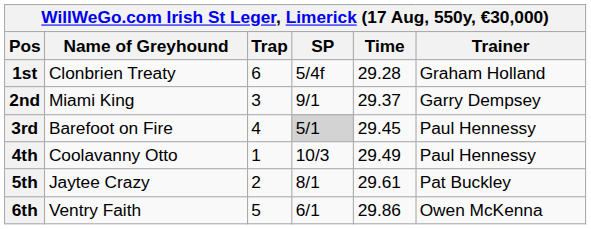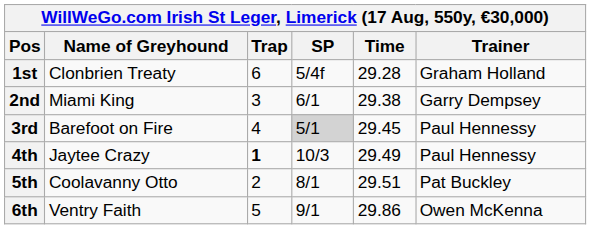 <table class="wikitable">
 <tr>
 <th colspan="6"><a href='#'>WillWeGo.com Irish St Leger</a>, <a href='#'>Limerick</a> (17 Aug, 550y, €30,000)</th>
 </tr>
 <tr>
 <th width=30>Pos</th>
 <th width=180>Name of Greyhound</th>
 <th width=30>Trap</th>
 <th width=50>SP</th>
 <th width=50>Time</th>
 <th width=150>Trainer</th>
 </tr>
 <tr>
 <th>1st</th>
 <td>Clonbrien Treaty</td>
 <td>6</td>
 <td>5/4f</td>
 <td>29.28</td>
 <td>Graham Holland</td>
 </tr>
 <tr>
 <th>2nd</th>
 <td>Miami King</td>
 <td>3</td>
-<td>9/1</td>
-<td>29.37</td>
+<td>6/1</td>
+<td>29.38</td>
 <td>Garry Dempsey</td>
 </tr>
 <tr>
 <th>3rd</th>
 <td>Barefoot on Fire</td>
 <td>4</td>
 <td style="background: lightgrey;">5/1</td>
 <td>29.45</td>
 <td>Paul Hennessy</td>
 </tr>
 <tr>
 <th>4th</th>
-<td>Coolavanny Otto</td>
-<td>1</td>
+<td>Jaytee Crazy</td>
+<td><strong>1</strong></td>
 <td>10/3</td>
 <td>29.49</td>
 <td>Paul Hennessy</td>
 </tr>
 <tr>
 <th>5th</th>
-<td>Jaytee Crazy</td>
+<td>Coolavanny Otto</td>
 <td>2</td>
 <td>8/1</td>
-<td>29.61</td>
+<td>29.51</td>
 <td>Pat Buckley</td>
 </tr>
 <tr>
 <th>6th</th>
 <td>Ventry Faith</td>
 <td>5</td>
-<td>6/1</td>
+<td>9/1</td>
 <td>29.86</td>
 <td>Owen McKenna</td>
 </tr>
 </table>
